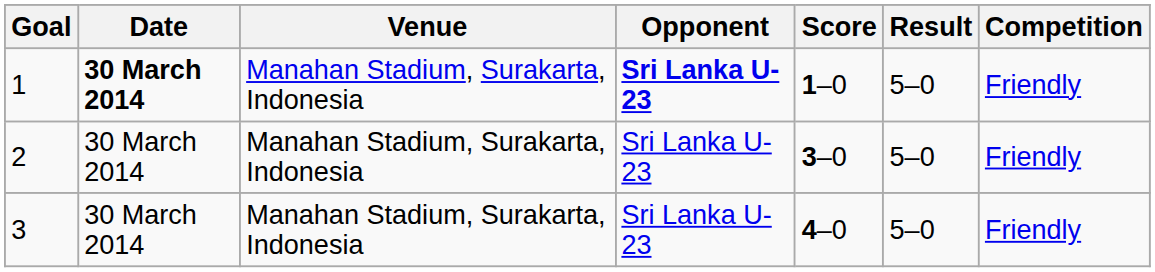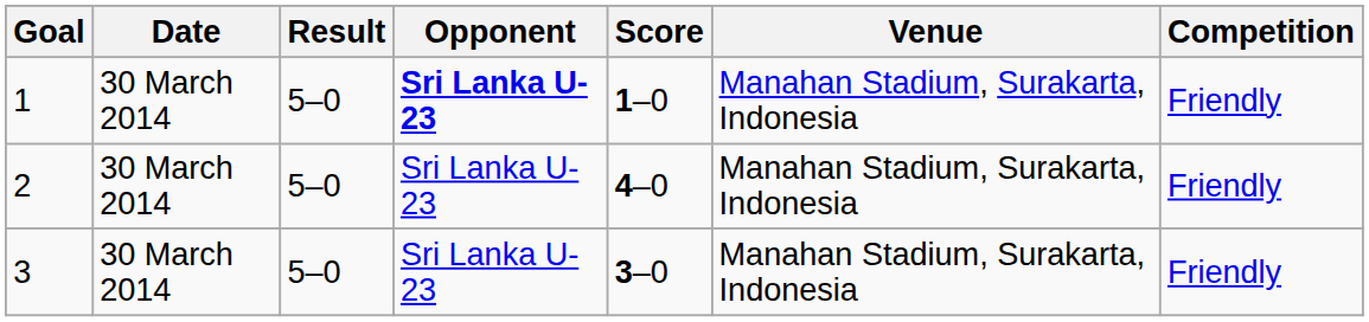 <table class="wikitable" style="font-size:90%">
 <tr>
 <th>Goal</th>
 <th>Date</th>
-<th>Venue</th>
+<th>Result</th>
 <th>Opponent</th>
 <th>Score</th>
-<th>Result</th>
+<th>Venue</th>
 <th>Competition</th>
 </tr>
 <tr>
 <td>1</td>
-<td><strong>30 March 2014</strong></td>
-<td><a href='#'>Manahan Stadium</a>, <a href='#'>Surakarta</a>, Indonesia</td>
+<td>30 March 2014</td>
+<td>5–0</td>
 <td><strong> <a href='#'>Sri Lanka U-23</a></strong></td>
 <td><strong>1</strong>–0</td>
-<td>5–0</td>
+<td><a href='#'>Manahan Stadium</a>, <a href='#'>Surakarta</a>, Indonesia</td>
 <td><a href='#'>Friendly</a></td>
 </tr>
 <tr>
 <td>2</td>
 <td>30 March 2014</td>
+<td>5–0</td>
+<td> <a href='#'>Sri Lanka U-23</a></td>
+<td><strong>4</strong>–0</td>
 <td>Manahan Stadium, Surakarta, Indonesia</td>
-<td> <a href='#'>Sri Lanka U-23</a></td>
-<td><strong>3</strong>–0</td>
-<td>5–0</td>
 <td><a href='#'>Friendly</a></td>
 </tr>
 <tr>
 <td>3</td>
 <td>30 March 2014</td>
+<td>5–0</td>
+<td> <a href='#'>Sri Lanka U-23</a></td>
+<td><strong>3</strong>–0</td>
 <td>Manahan Stadium, Surakarta, Indonesia</td>
-<td> <a href='#'>Sri Lanka U-23</a></td>
-<td><strong>4</strong>–0</td>
-<td>5–0</td>
 <td><a href='#'>Friendly</a></td>
 </tr>
 </table>
